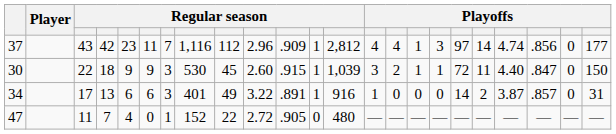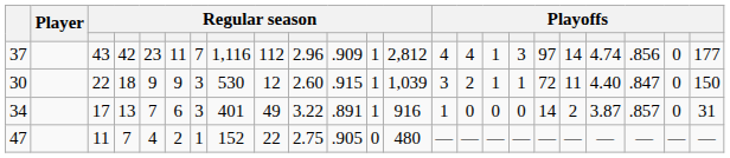 <table class="wikitable plainrowheaders" style="text-align:center;">
 <tr>
 <th scope="col" rowspan="2"></th>
 <th scope="col" rowspan="2">Player</th>
 <th scope=colgroup colspan=11>Regular season</th>
 <th scope=colgroup colspan=10>Playoffs</th>
 </tr>
 <tr>
 <th scope="col"></th>
 <th scope="col"></th>
 <th scope="col"></th>
 <th scope="col"></th>
 <th scope="col"></th>
 <th scope="col"></th>
 <th scope="col"></th>
 <th scope="col"></th>
 <th scope="col"></th>
 <th scope="col"></th>
 <th scope="col"></th>
 <th scope="col"></th>
 <th scope="col"></th>
 <th scope="col"></th>
 <th scope="col"></th>
 <th scope="col"></th>
 <th scope="col"></th>
 <th scope="col"></th>
 <th scope="col"></th>
 <th scope="col"></th>
 <th scope="col"></th>
 </tr>
 <tr>
 <td scope="row">37</td>
 <td align="left"></td>
 <td>43</td>
 <td>42</td>
 <td>23</td>
 <td>11</td>
 <td>7</td>
 <td>1,116</td>
 <td>112</td>
 <td>2.96</td>
 <td>.909</td>
 <td>1</td>
 <td>2,812</td>
 <td>4</td>
 <td>4</td>
 <td>1</td>
 <td>3</td>
 <td>97</td>
 <td>14</td>
 <td>4.74</td>
 <td>.856</td>
 <td>0</td>
 <td>177</td>
 </tr>
 <tr>
 <td scope="row">30</td>
 <td align="left"></td>
 <td>22</td>
 <td>18</td>
 <td>9</td>
 <td>9</td>
 <td>3</td>
 <td>530</td>
-<td>45</td>
+<td>12</td>
 <td>2.60</td>
 <td>.915</td>
 <td>1</td>
 <td>1,039</td>
 <td>3</td>
 <td>2</td>
 <td>1</td>
 <td>1</td>
 <td>72</td>
 <td>11</td>
 <td>4.40</td>
 <td>.847</td>
 <td>0</td>
 <td>150</td>
 </tr>
 <tr>
 <td scope="row">34</td>
 <td align="left"></td>
 <td>17</td>
 <td>13</td>
-<td>6</td>
+<td>7</td>
 <td>6</td>
 <td>3</td>
 <td>401</td>
 <td>49</td>
 <td>3.22</td>
 <td>.891</td>
 <td>1</td>
 <td>916</td>
 <td>1</td>
 <td>0</td>
 <td>0</td>
 <td>0</td>
 <td>14</td>
 <td>2</td>
 <td>3.87</td>
 <td>.857</td>
 <td>0</td>
 <td>31</td>
 </tr>
 <tr>
 <td scope="row">47</td>
 <td align="left"></td>
 <td>11</td>
 <td>7</td>
 <td>4</td>
-<td>0</td>
+<td>2</td>
 <td>1</td>
 <td>152</td>
 <td>22</td>
-<td>2.72</td>
+<td>2.75</td>
 <td>.905</td>
 <td>0</td>
 <td>480</td>
 <td>—</td>
 <td>—</td>
 <td>—</td>
 <td>—</td>
 <td>—</td>
 <td>—</td>
 <td>—</td>
 <td>—</td>
 <td>—</td>
 <td>—</td>
 </tr>
 </table>
